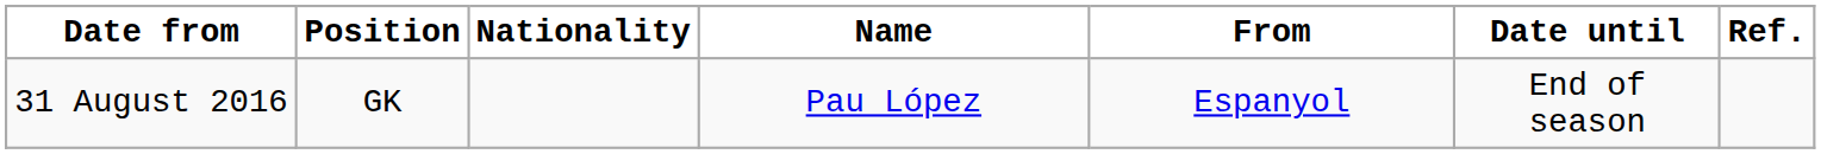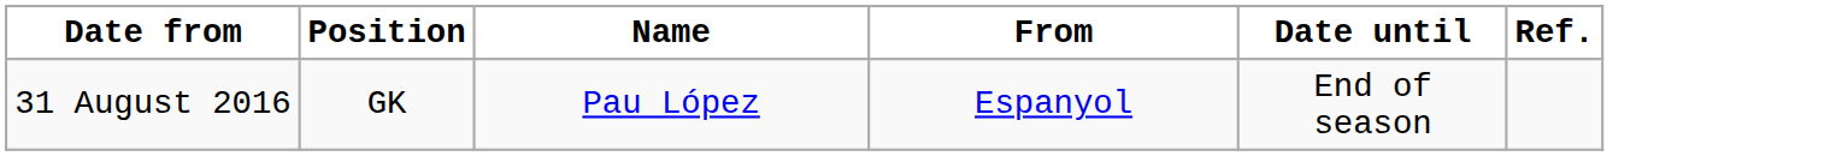 <table class="wikitable" style="text-align:center">
 <tr>
 <th style="background:#FFFFFF; color:#000000; width:110px;">Date from</th>
 <th style="background:#FFFFFF; color:#000000; width:50px;">Position</th>
-<th style="background:#FFFFFF; color:#000000; width:50px;">Nationality</th>
 <th style="background:#FFFFFF; color:#000000; width:150px;">Name</th>
 <th style="background:#FFFFFF; color:#000000; width:140px;">From</th>
 <th style="background:#FFFFFF; color:#000000; width:100px;">Date until</th>
 <th style="background:#FFFFFF; color:#000000; width:30px;">Ref.</th>
 </tr>
 <tr>
 <td>31 August 2016</td>
 <td>GK</td>
-<td></td>
 <td><a href='#'>Pau López</a></td>
 <td><a href='#'>Espanyol</a></td>
 <td>End of season</td>
 <td></td>
 </tr>
 </table>
